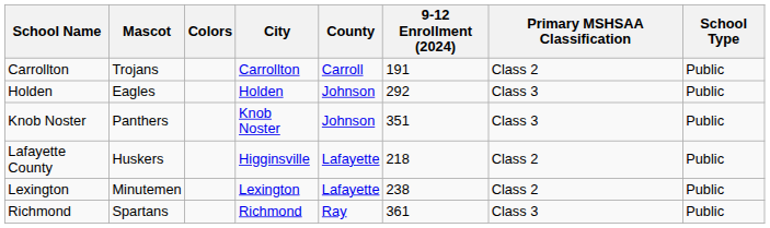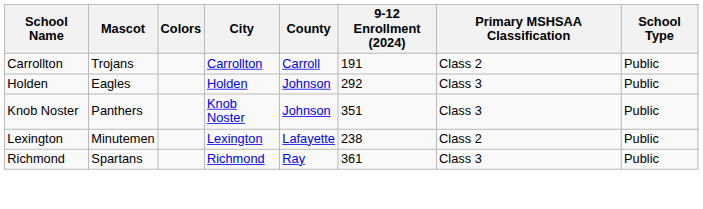 <table class="wikitable">
 <tr>
 <th>School Name</th>
 <th>Mascot</th>
 <th>Colors</th>
 <th>City</th>
 <th>County</th>
 <th>9-12 Enrollment<br>(2024)</th>
 <th>Primary MSHSAA  Classification</th>
 <th>School Type</th>
 </tr>
 <tr>
 <td>Carrollton</td>
 <td>Trojans</td>
 <td></td>
 <td><a href='#'>Carrollton</a></td>
 <td><a href='#'>Carroll</a></td>
 <td>191</td>
 <td>Class 2</td>
 <td>Public</td>
 </tr>
 <tr>
 <td>Holden</td>
 <td>Eagles</td>
 <td></td>
 <td><a href='#'>Holden</a></td>
 <td><a href='#'>Johnson</a></td>
 <td>292</td>
 <td>Class 3</td>
 <td>Public</td>
 </tr>
 <tr>
 <td>Knob Noster</td>
 <td>Panthers</td>
 <td></td>
 <td><a href='#'>Knob Noster</a></td>
 <td><a href='#'>Johnson</a></td>
 <td>351</td>
 <td>Class 3</td>
 <td>Public</td>
 </tr>
 <tr>
-<td>Lafayette County</td>
-<td>Huskers</td>
-<td></td>
-<td><a href='#'>Higginsville</a></td>
-<td><a href='#'>Lafayette</a></td>
-<td>218</td>
-<td>Class 2</td>
-<td>Public</td>
-</tr>
-<tr>
 <td>Lexington</td>
 <td>Minutemen</td>
 <td></td>
 <td><a href='#'>Lexington</a></td>
 <td><a href='#'>Lafayette</a></td>
 <td>238</td>
 <td>Class 2</td>
 <td>Public</td>
 </tr>
 <tr>
 <td>Richmond</td>
 <td>Spartans</td>
 <td></td>
 <td><a href='#'>Richmond</a></td>
 <td><a href='#'>Ray</a></td>
 <td>361</td>
 <td>Class 3</td>
 <td>Public</td>
 </tr>
 </table>
